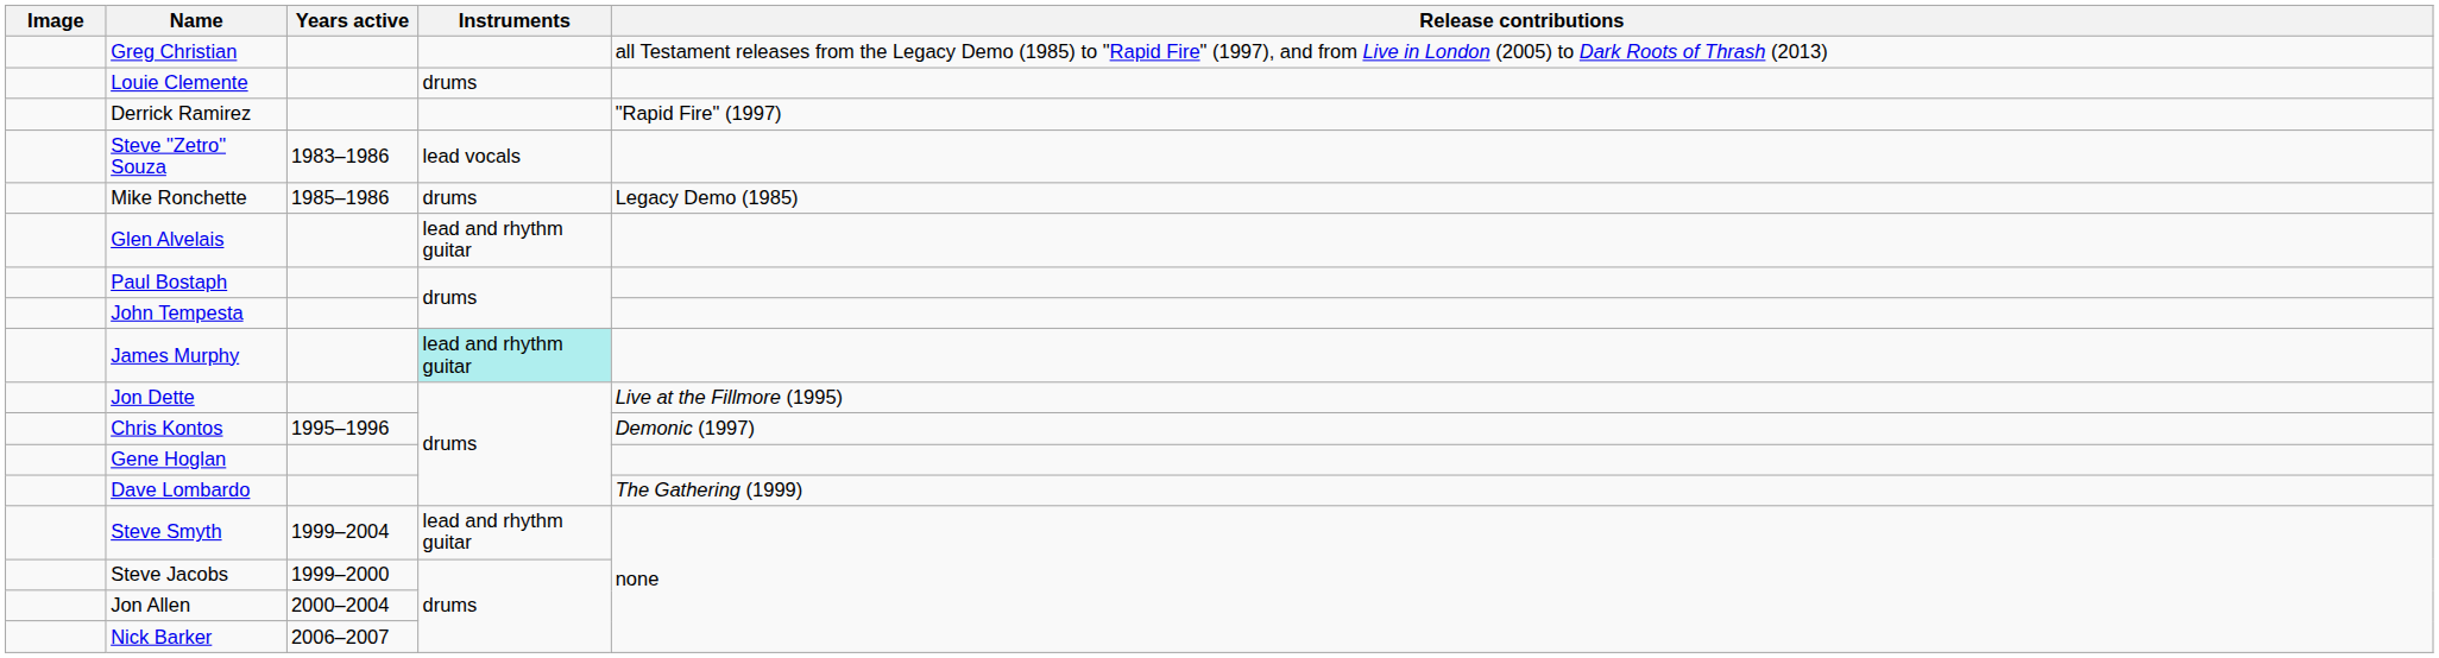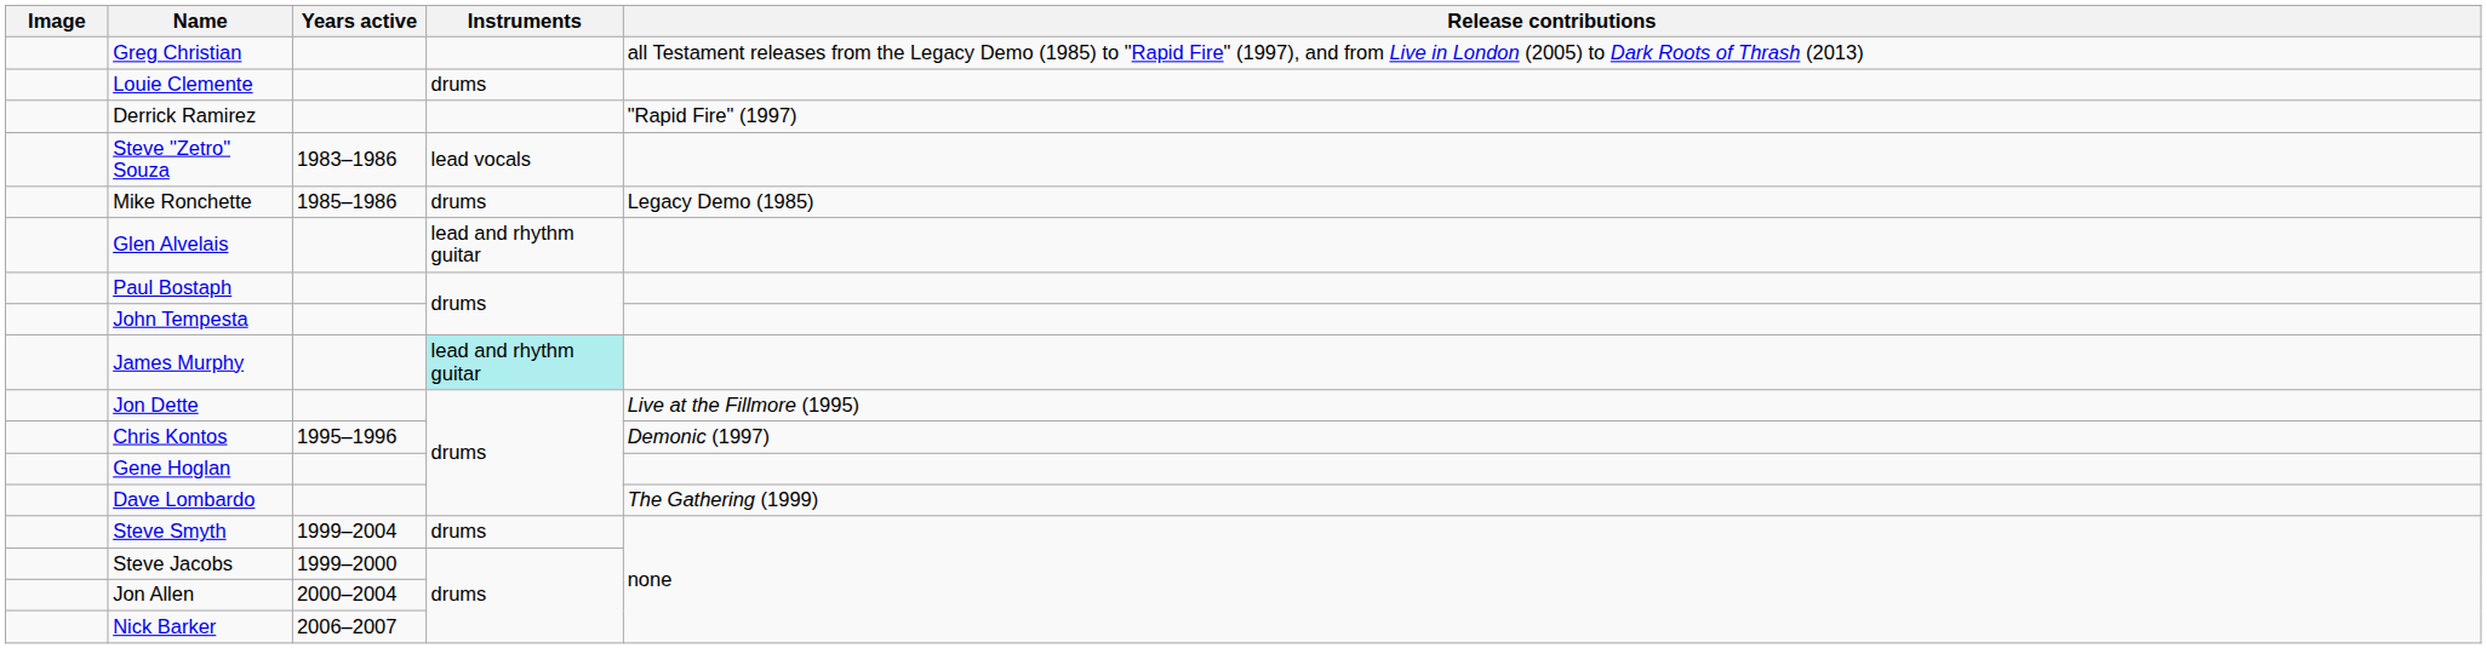 <table class="wikitable" border="1" width=100%>
 <tr>
 <th width="75">Image</th>
 <th width="140">Name</th>
 <th width="100">Years active</th>
 <th width="150">Instruments</th>
 <th>Release contributions</th>
 </tr>
 <tr>
 <td></td>
 <td><a href='#'>Greg Christian</a></td>
 <td></td>
 <td></td>
 <td>all Testament releases from the Legacy Demo (1985) to "<a href='#'>Rapid Fire</a>" (1997), and from <em><a href='#'>Live in London</a></em> (2005) to <em><a href='#'>Dark Roots of Thrash</a></em> (2013)</td>
 </tr>
 <tr>
 <td></td>
 <td><a href='#'>Louie Clemente</a></td>
 <td></td>
 <td>drums</td>
 <td></td>
 </tr>
 <tr>
 <td></td>
 <td>Derrick Ramirez</td>
 <td></td>
 <td></td>
 <td>"Rapid Fire" (1997)</td>
 </tr>
 <tr>
 <td></td>
 <td><a href='#'>Steve "Zetro" Souza</a></td>
 <td>1983–1986</td>
 <td>lead vocals</td>
 <td></td>
 </tr>
 <tr>
 <td></td>
 <td>Mike Ronchette</td>
 <td>1985–1986</td>
 <td>drums</td>
 <td>Legacy Demo (1985)</td>
 </tr>
 <tr>
 <td></td>
 <td><a href='#'>Glen Alvelais</a></td>
 <td></td>
 <td>lead and rhythm guitar</td>
 <td></td>
 </tr>
 <tr>
 <td></td>
 <td><a href='#'>Paul Bostaph</a></td>
 <td></td>
 <td rowspan="2">drums</td>
 <td></td>
 </tr>
 <tr>
 <td></td>
 <td><a href='#'>John Tempesta</a></td>
 <td></td>
 <td></td>
 </tr>
 <tr>
 <td></td>
 <td><a href='#'>James Murphy</a></td>
 <td></td>
 <td style="background: paleturquoise;">lead and rhythm guitar</td>
 <td></td>
 </tr>
 <tr>
 <td></td>
 <td><a href='#'>Jon Dette</a></td>
 <td></td>
 <td rowspan="4">drums</td>
 <td><em>Live at the Fillmore</em> (1995)</td>
 </tr>
 <tr>
 <td></td>
 <td><a href='#'>Chris Kontos</a></td>
 <td>1995–1996</td>
 <td><em>Demonic</em> (1997)</td>
 </tr>
 <tr>
 <td></td>
 <td><a href='#'>Gene Hoglan</a></td>
 <td></td>
 <td></td>
 </tr>
 <tr>
 <td></td>
 <td><a href='#'>Dave Lombardo</a></td>
 <td></td>
 <td><em>The Gathering</em> (1999)</td>
 </tr>
 <tr>
 <td></td>
 <td><a href='#'>Steve Smyth</a></td>
 <td {{hlist>1999–2004</td>
-<td>lead and rhythm guitar</td>
+<td>drums</td>
 <td rowspan="4">none</td>
 </tr>
 <tr>
 <td></td>
 <td>Steve Jacobs</td>
 <td>1999–2000</td>
 <td rowspan="3">drums</td>
 </tr>
 <tr>
 <td></td>
 <td>Jon Allen</td>
 <td>2000–2004</td>
 </tr>
 <tr>
 <td></td>
 <td><a href='#'>Nick Barker</a></td>
 <td>2006–2007</td>
 </tr>
 </table>
